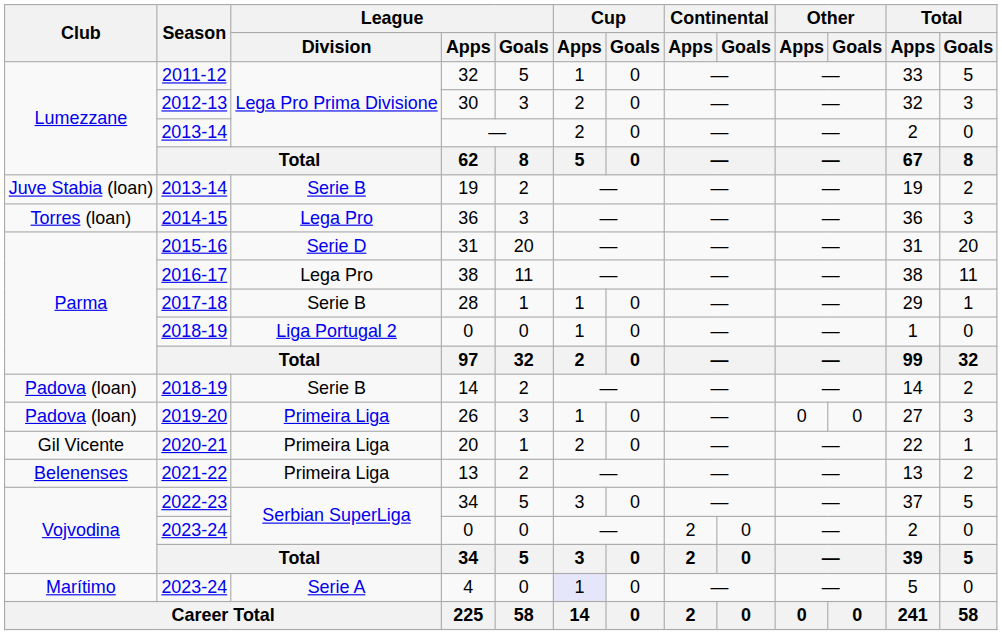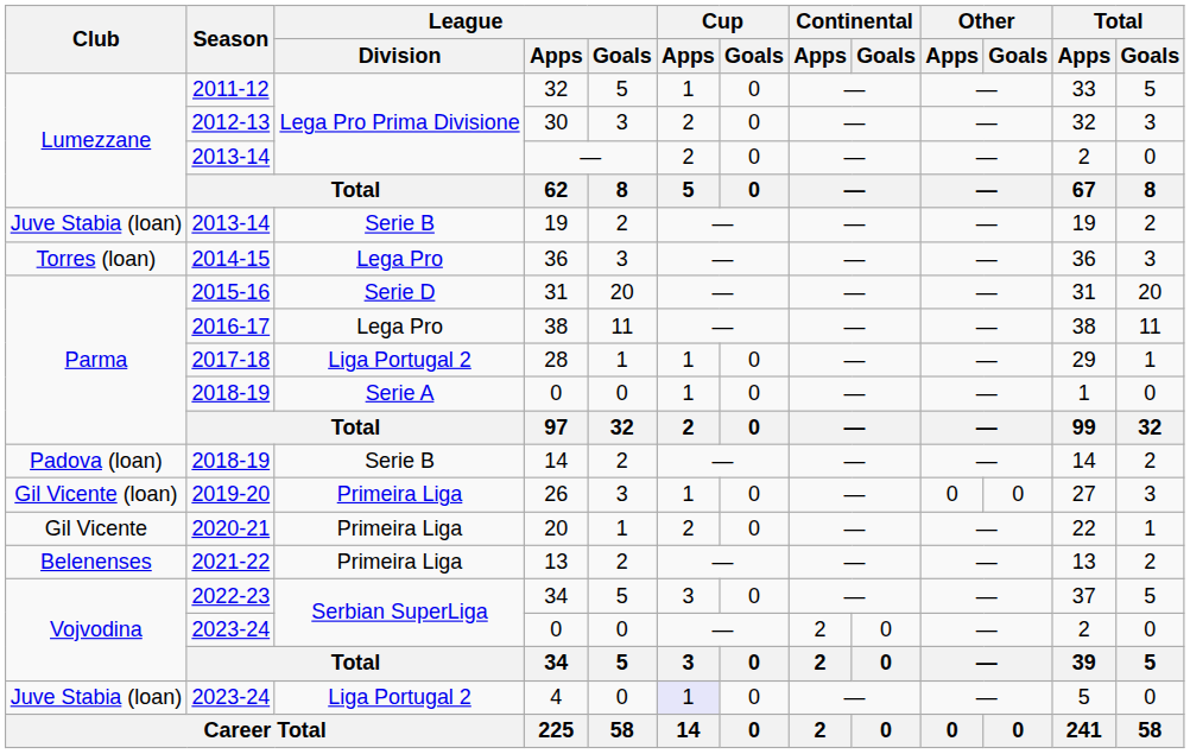 <table class="wikitable" border="1" style="text-align: center;">
 <tr>
 <th rowspan="2">Club</th>
 <th rowspan="2">Season</th>
 <th colspan="3">League</th>
 <th colspan="2">Cup</th>
 <th colspan="2">Continental</th>
 <th colspan="2">Other</th>
 <th colspan="2">Total</th>
 </tr>
 <tr>
 <th>Division</th>
 <th>Apps</th>
 <th>Goals</th>
 <th>Apps</th>
 <th>Goals</th>
 <th>Apps</th>
 <th>Goals</th>
 <th>Apps</th>
 <th>Goals</th>
 <th>Apps</th>
 <th>Goals</th>
 </tr>
 <tr>
 <td rowspan="4"><a href='#'>Lumezzane</a></td>
 <td><a href='#'>2011-12</a></td>
 <td rowspan="3"><a href='#'>Lega Pro Prima Divisione</a></td>
 <td>32</td>
 <td>5</td>
 <td>1</td>
 <td>0</td>
 <td colspan="2">—</td>
 <td colspan="2">—</td>
 <td>33</td>
 <td>5</td>
 </tr>
 <tr>
 <td><a href='#'>2012-13</a></td>
 <td>30</td>
 <td>3</td>
 <td>2</td>
 <td>0</td>
 <td colspan="2">—</td>
 <td colspan="2">—</td>
 <td>32</td>
 <td>3</td>
 </tr>
 <tr>
 <td><a href='#'>2013-14</a></td>
 <td colspan="2">—</td>
 <td>2</td>
 <td>0</td>
 <td colspan="2">—</td>
 <td colspan="2">—</td>
 <td>2</td>
 <td>0</td>
 </tr>
 <tr>
 <th colspan="2">Total</th>
 <th>62</th>
 <th>8</th>
 <th>5</th>
 <th>0</th>
 <th colspan="2">—</th>
 <th colspan="2">—</th>
 <th>67</th>
 <th>8</th>
 </tr>
 <tr>
 <td><a href='#'>Juve Stabia</a> (loan)</td>
 <td><a href='#'>2013-14</a></td>
 <td><a href='#'>Serie B</a></td>
 <td>19</td>
 <td>2</td>
 <td colspan="2">—</td>
 <td colspan="2">—</td>
 <td colspan="2">—</td>
 <td>19</td>
 <td>2</td>
 </tr>
 <tr>
 <td><a href='#'>Torres</a> (loan)</td>
 <td><a href='#'>2014-15</a></td>
 <td><a href='#'>Lega Pro</a></td>
 <td>36</td>
 <td>3</td>
 <td colspan="2">—</td>
 <td colspan="2">—</td>
 <td colspan="2">—</td>
 <td>36</td>
 <td>3</td>
 </tr>
 <tr>
 <td rowspan="5"><a href='#'>Parma</a></td>
 <td><a href='#'>2015-16</a></td>
 <td><a href='#'>Serie D</a></td>
 <td>31</td>
 <td>20</td>
 <td colspan="2">—</td>
 <td colspan="2">—</td>
 <td colspan="2">—</td>
 <td>31</td>
 <td>20</td>
 </tr>
 <tr>
 <td><a href='#'>2016-17</a></td>
 <td>Lega Pro</td>
 <td>38</td>
 <td>11</td>
 <td colspan="2">—</td>
 <td colspan="2">—</td>
 <td colspan="2">—</td>
 <td>38</td>
 <td>11</td>
 </tr>
 <tr>
 <td><a href='#'>2017-18</a></td>
-<td>Serie B</td>
+<td><a href='#'>Liga Portugal 2</a></td>
 <td>28</td>
 <td>1</td>
 <td>1</td>
 <td>0</td>
 <td colspan="2">—</td>
 <td colspan="2">—</td>
 <td>29</td>
 <td>1</td>
 </tr>
 <tr>
 <td><a href='#'>2018-19</a></td>
-<td><a href='#'>Liga Portugal 2</a></td>
+<td><a href='#'>Serie A</a></td>
 <td>0</td>
 <td>0</td>
 <td>1</td>
 <td>0</td>
 <td colspan="2">—</td>
 <td colspan="2">—</td>
 <td>1</td>
 <td>0</td>
 </tr>
 <tr>
 <th colspan="2">Total</th>
 <th>97</th>
 <th>32</th>
 <th>2</th>
 <th>0</th>
 <th colspan="2">—</th>
 <th colspan="2">—</th>
 <th>99</th>
 <th>32</th>
 </tr>
 <tr>
 <td><a href='#'>Padova</a> (loan)</td>
 <td><a href='#'>2018-19</a></td>
 <td>Serie B</td>
 <td>14</td>
 <td>2</td>
 <td colspan="2">—</td>
 <td colspan="2">—</td>
 <td colspan="2">—</td>
 <td>14</td>
 <td>2</td>
 </tr>
 <tr>
-<td><a href='#'>Padova</a> (loan)</td>
+<td><a href='#'>Gil Vicente</a> (loan)</td>
 <td><a href='#'>2019-20</a></td>
 <td><a href='#'>Primeira Liga</a></td>
 <td>26</td>
 <td>3</td>
 <td>1</td>
 <td>0</td>
 <td colspan="2">—</td>
 <td>0</td>
 <td>0</td>
 <td>27</td>
 <td>3</td>
 </tr>
 <tr>
 <td>Gil Vicente</td>
 <td><a href='#'>2020-21</a></td>
 <td>Primeira Liga</td>
 <td>20</td>
 <td>1</td>
 <td>2</td>
 <td>0</td>
 <td colspan="2">—</td>
 <td colspan="2">—</td>
 <td>22</td>
 <td>1</td>
 </tr>
 <tr>
 <td><a href='#'>Belenenses</a></td>
 <td><a href='#'>2021-22</a></td>
 <td>Primeira Liga</td>
 <td>13</td>
 <td>2</td>
 <td colspan="2">—</td>
 <td colspan="2">—</td>
 <td colspan="2">—</td>
 <td>13</td>
 <td>2</td>
 </tr>
 <tr>
 <td rowspan="3"><a href='#'>Vojvodina</a></td>
 <td><a href='#'>2022-23</a></td>
 <td rowspan="2"><a href='#'>Serbian SuperLiga</a></td>
 <td>34</td>
 <td>5</td>
 <td>3</td>
 <td>0</td>
 <td colspan="2">—</td>
 <td colspan="2">—</td>
 <td>37</td>
 <td>5</td>
 </tr>
 <tr>
 <td><a href='#'>2023-24</a></td>
 <td>0</td>
 <td>0</td>
 <td colspan="2">—</td>
 <td>2</td>
 <td>0</td>
 <td colspan="2">—</td>
 <td>2</td>
 <td>0</td>
 </tr>
 <tr>
 <th colspan="2">Total</th>
 <th>34</th>
 <th>5</th>
 <th>3</th>
 <th>0</th>
 <th>2</th>
 <th>0</th>
 <th colspan="2">—</th>
 <th>39</th>
 <th>5</th>
 </tr>
 <tr>
-<td><a href='#'>Marítimo</a></td>
+<td><a href='#'>Juve Stabia</a> (loan)</td>
 <td><a href='#'>2023-24</a></td>
-<td><a href='#'>Serie A</a></td>
+<td><a href='#'>Liga Portugal 2</a></td>
 <td>4</td>
 <td>0</td>
 <td style="background: lavender;">1</td>
 <td>0</td>
 <td colspan="2">—</td>
 <td colspan="2">—</td>
 <td>5</td>
 <td>0</td>
 </tr>
 <tr>
 <th colspan="3">Career Total</th>
 <th>225</th>
 <th>58</th>
 <th>14</th>
 <th>0</th>
 <th>2</th>
 <th>0</th>
 <th>0</th>
 <th>0</th>
 <th>241</th>
 <th>58</th>
 </tr>
 </table>
